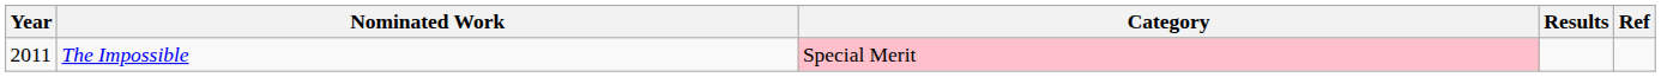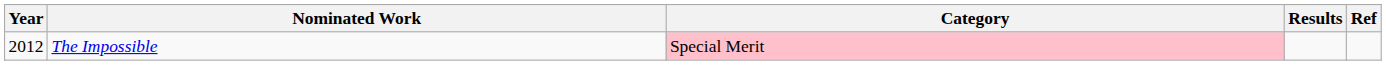 <table class="wikitable">
 <tr>
 <th scope="col" style="width:1em;">Year</th>
 <th scope="col" style="width:35em;">Nominated Work</th>
 <th scope="col" style="width:35em;">Category</th>
 <th scope="col" style="width:1em;">Results</th>
 <th scope="col" style="width:1em;">Ref</th>
 </tr>
 <tr>
-<td>2011</td>
+<td>2012</td>
 <td><em><a href='#'>The Impossible</a></em></td>
 <td style="background: pink;">Special Merit</td>
 <td></td>
 <td></td>
 </tr>
 </table>
